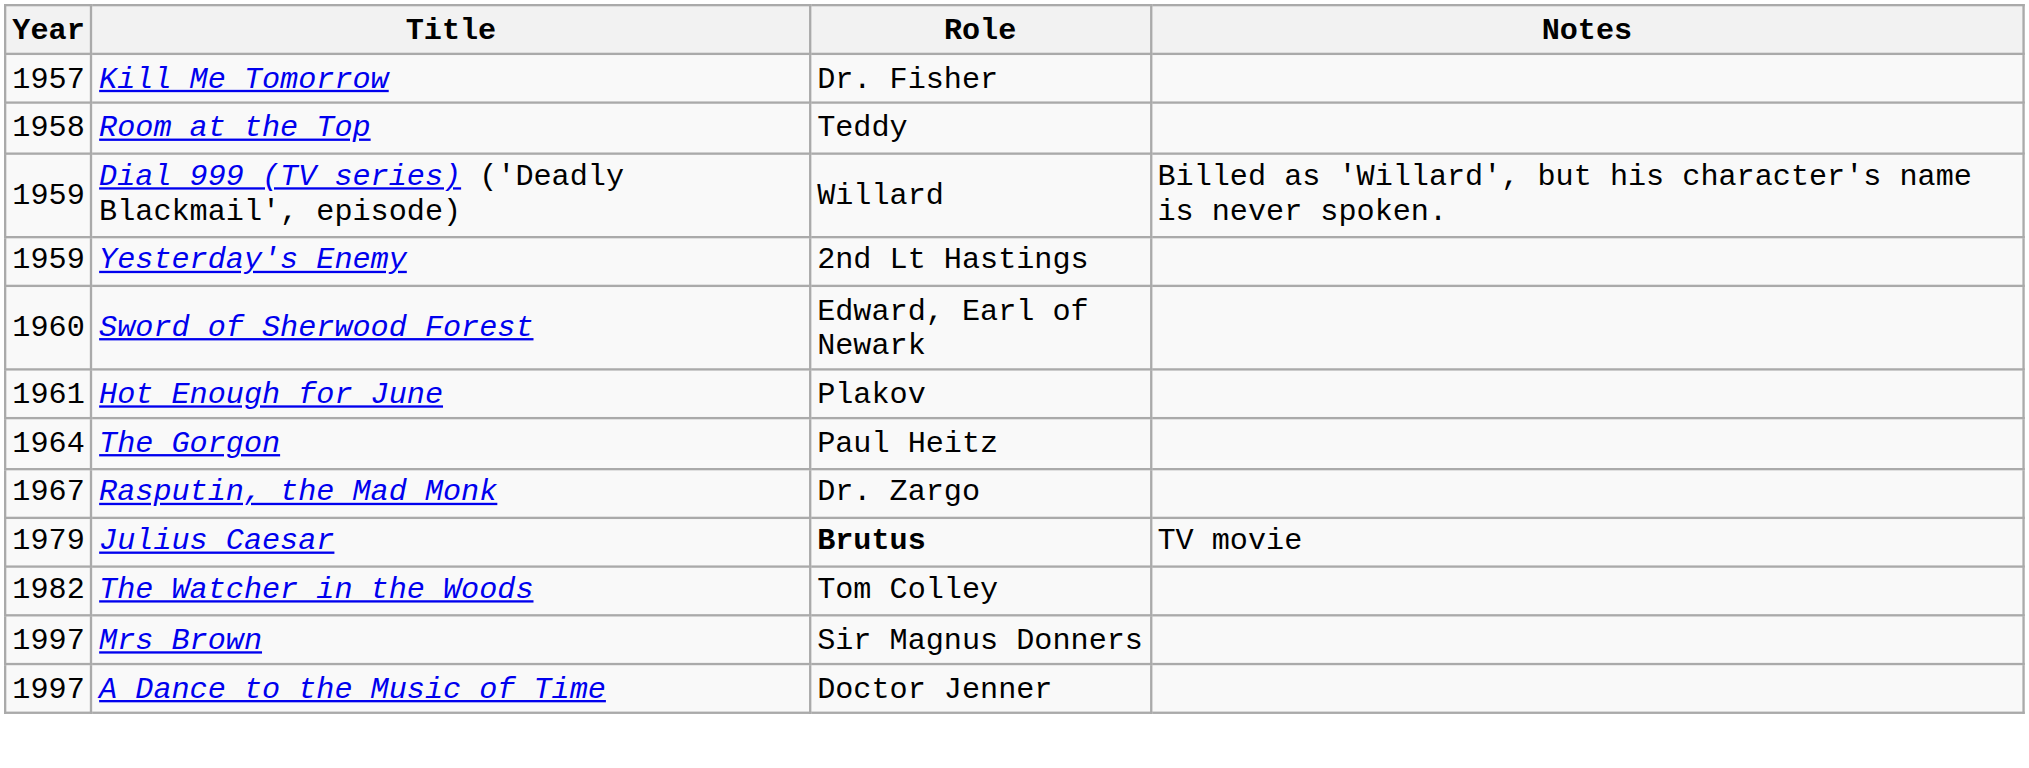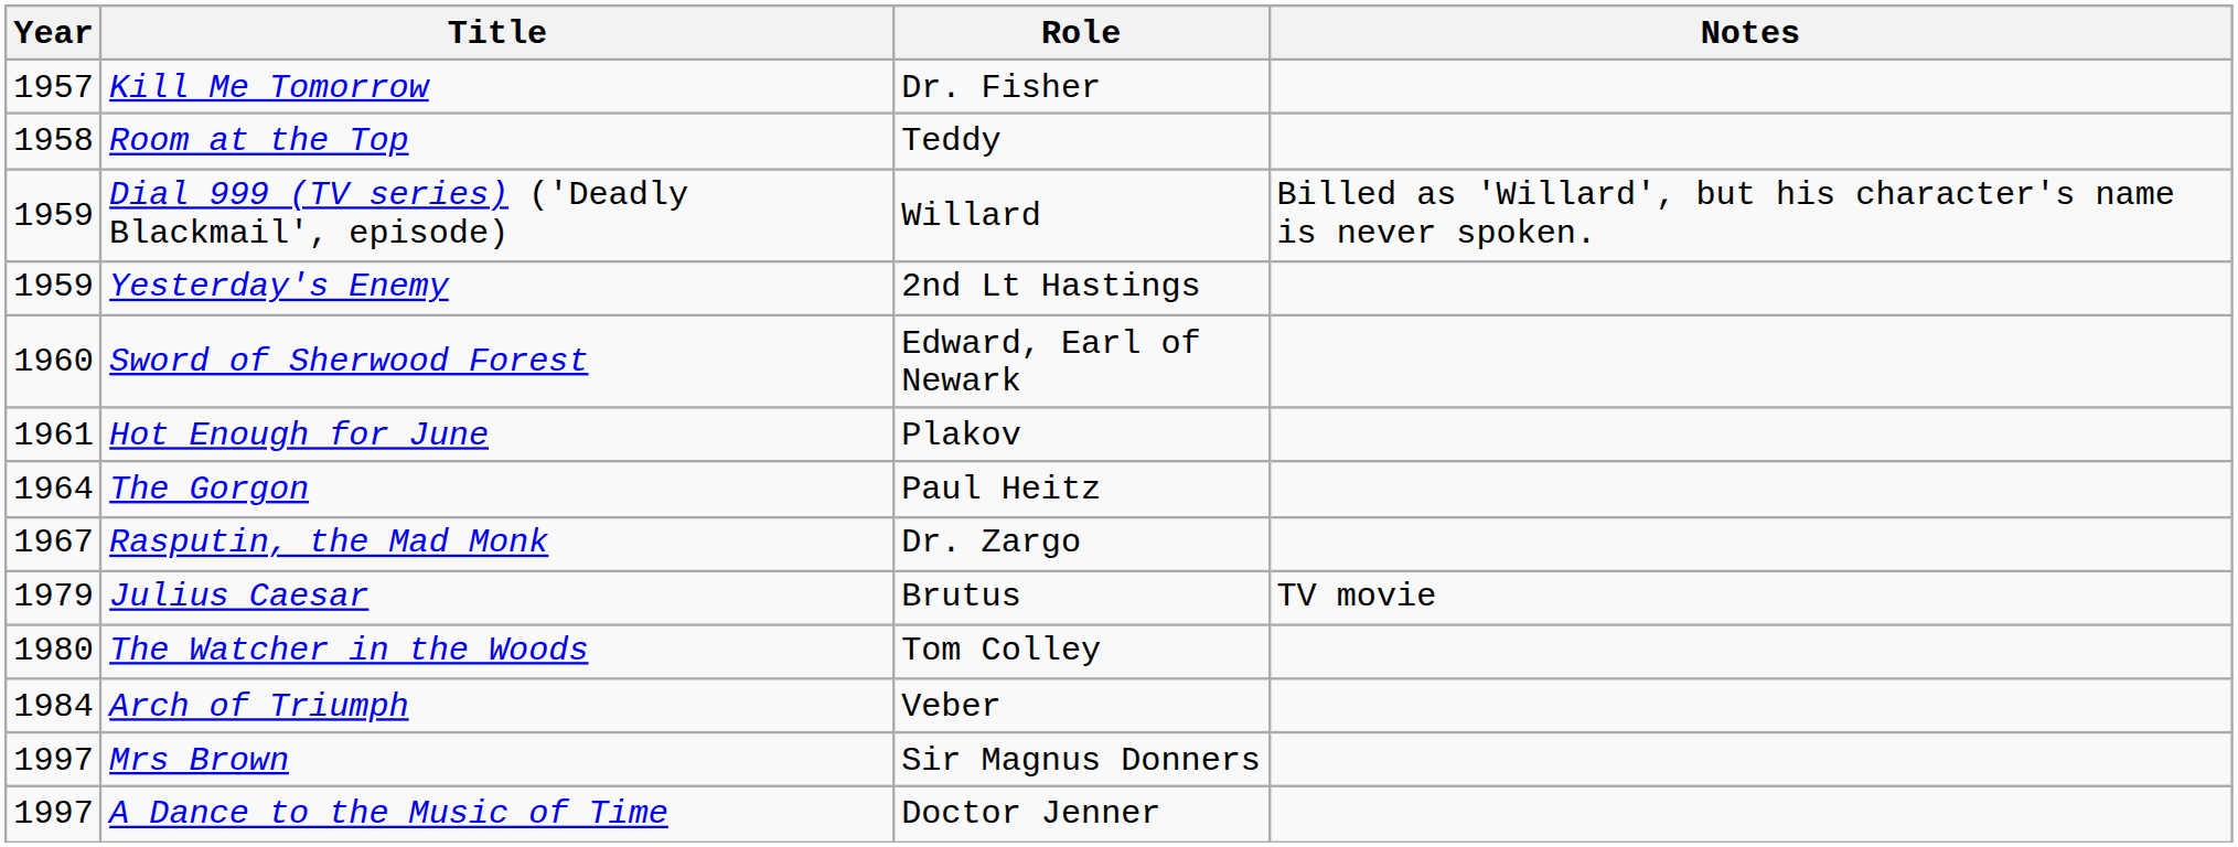 <table class="wikitable">
 <tr>
 <th>Year</th>
 <th>Title</th>
 <th>Role</th>
 <th>Notes</th>
 </tr>
 <tr>
 <td>1957</td>
 <td><em><a href='#'>Kill Me Tomorrow</a></em></td>
 <td>Dr. Fisher</td>
 <td></td>
 </tr>
 <tr>
 <td>1958</td>
 <td><em><a href='#'>Room at the Top</a></em></td>
 <td>Teddy</td>
 <td></td>
 </tr>
 <tr>
 <td>1959</td>
 <td><em><a href='#'>Dial 999 (TV series)</a></em> ('Deadly Blackmail', episode)</td>
 <td>Willard</td>
 <td>Billed as 'Willard', but his character's name is never spoken.</td>
 </tr>
 <tr>
 <td>1959</td>
 <td><em><a href='#'>Yesterday's Enemy</a></em></td>
 <td>2nd Lt Hastings</td>
 <td></td>
 </tr>
 <tr>
 <td>1960</td>
 <td><em><a href='#'>Sword of Sherwood Forest</a></em></td>
 <td>Edward, Earl of Newark</td>
 <td></td>
 </tr>
 <tr>
 <td>1961</td>
 <td><em><a href='#'>Hot Enough for June</a></em></td>
 <td>Plakov</td>
 <td></td>
 </tr>
 <tr>
 <td>1964</td>
 <td><em><a href='#'>The Gorgon</a></em></td>
 <td>Paul Heitz</td>
 <td></td>
 </tr>
 <tr>
 <td>1967</td>
 <td><em><a href='#'>Rasputin, the Mad Monk</a></em></td>
 <td>Dr. Zargo</td>
 <td></td>
 </tr>
 <tr>
 <td>1979</td>
 <td><em><a href='#'>Julius Caesar</a></em></td>
-<td><strong>Brutus</strong></td>
+<td>Brutus</td>
 <td>TV movie</td>
 </tr>
 <tr>
-<td>1982</td>
+<td>1980</td>
 <td><em><a href='#'>The Watcher in the Woods</a></em></td>
 <td>Tom Colley</td>
+<td></td>
+</tr>
+<tr>
+<td>1984</td>
+<td><em><a href='#'>Arch of Triumph</a></em></td>
+<td>Veber</td>
 <td></td>
 </tr>
 <tr>
 <td>1997</td>
 <td><em><a href='#'>Mrs Brown</a></em></td>
 <td>Sir Magnus Donners</td>
 <td></td>
 </tr>
 <tr>
 <td>1997</td>
 <td><em><a href='#'>A Dance to the Music of Time</a></em></td>
 <td>Doctor Jenner</td>
 <td></td>
 </tr>
 </table>
